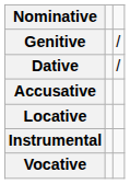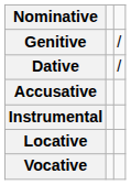 <table class="wikitable">
 <tr>
 <th>Nominative</th>
 <td></td>
 <td></td>
 </tr>
 <tr>
 <th>Genitive</th>
 <td></td>
 <td> / </td>
 </tr>
 <tr>
 <th>Dative</th>
 <td></td>
 <td> / </td>
 </tr>
 <tr>
 <th>Accusative</th>
 <td></td>
 <td></td>
 </tr>
 <tr>
-<th>Locative</th>
+<th>Instrumental</th>
 <td></td>
 <td></td>
 </tr>
 <tr>
-<th>Instrumental</th>
+<th>Locative</th>
 <td></td>
 <td></td>
 </tr>
 <tr>
 <th>Vocative</th>
 <td></td>
 <td></td>
 </tr>
 </table>
